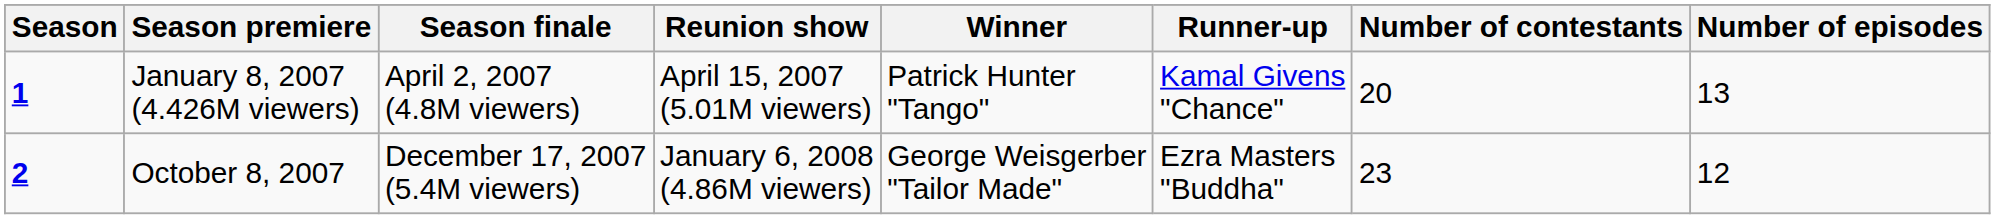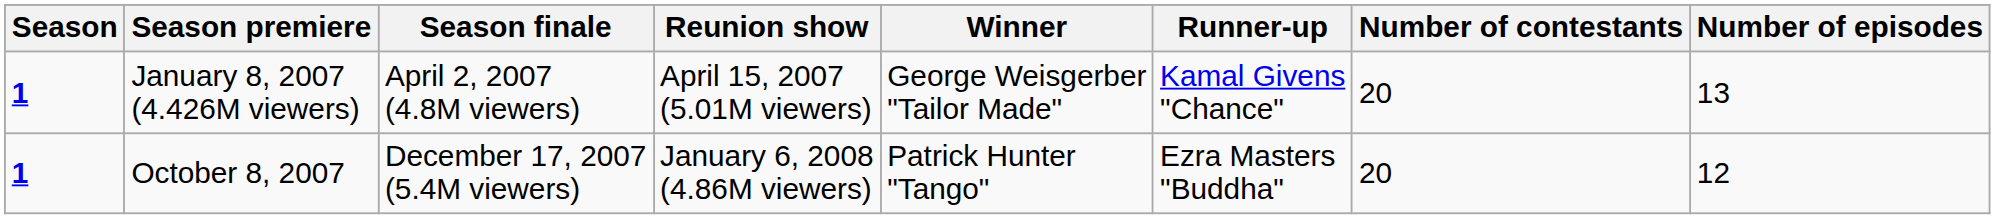 <table class="wikitable">
 <tr>
 <th>Season</th>
 <th>Season premiere</th>
 <th>Season finale</th>
 <th>Reunion show</th>
 <th>Winner</th>
 <th>Runner-up</th>
 <th>Number of contestants</th>
 <th>Number of episodes</th>
 </tr>
 <tr>
 <td><strong><a href='#'>1</a></strong></td>
 <td>January 8, 2007<br>(4.426M viewers)</td>
 <td>April 2, 2007<br>(4.8M viewers)</td>
 <td>April 15, 2007<br>(5.01M viewers)</td>
-<td>Patrick Hunter<br>"Tango"</td>
+<td>George Weisgerber<br>"Tailor Made"</td>
 <td><a href='#'>Kamal Givens</a><br>"Chance"</td>
 <td>20</td>
 <td>13</td>
 </tr>
 <tr>
-<td><strong><a href='#'>2</a></strong></td>
+<td><strong><a href='#'>1</a></strong></td>
 <td>October 8, 2007</td>
 <td>December 17, 2007<br>(5.4M viewers)</td>
 <td>January 6, 2008<br>(4.86M viewers)</td>
-<td>George Weisgerber<br>"Tailor Made"</td>
+<td>Patrick Hunter<br>"Tango"</td>
 <td>Ezra Masters<br>"Buddha"</td>
-<td>23</td>
+<td>20</td>
 <td>12</td>
 </tr>
 </table>
